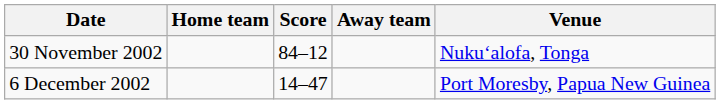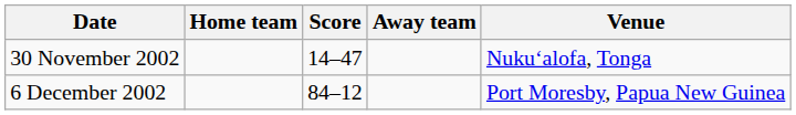 <table class="wikitable">
 <tr>
 <th>Date</th>
 <th>Home team</th>
 <th>Score</th>
 <th>Away team</th>
 <th>Venue</th>
 </tr>
 <tr>
 <td>30 November 2002</td>
 <td></td>
-<td>84–12</td>
+<td>14–47</td>
 <td><strong></strong></td>
 <td><a href='#'>Nukuʻalofa</a>, <a href='#'>Tonga</a></td>
 </tr>
 <tr>
 <td>6 December 2002</td>
 <td><strong></strong></td>
-<td>14–47</td>
+<td>84–12</td>
 <td></td>
 <td><a href='#'>Port Moresby</a>, <a href='#'>Papua New Guinea</a></td>
 </tr>
 </table>
